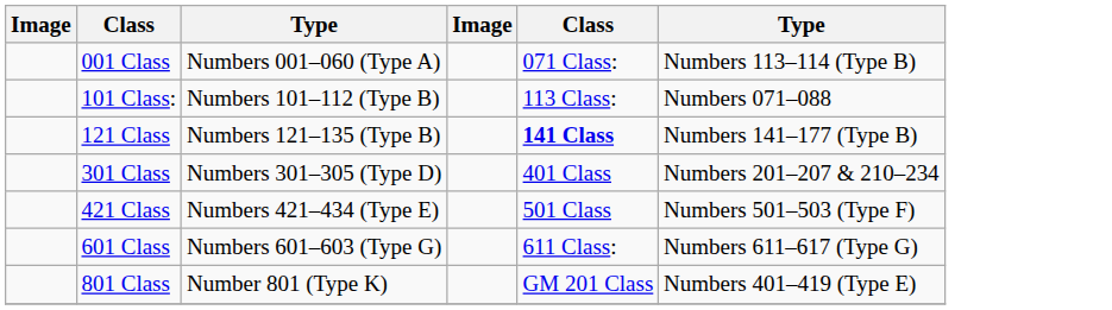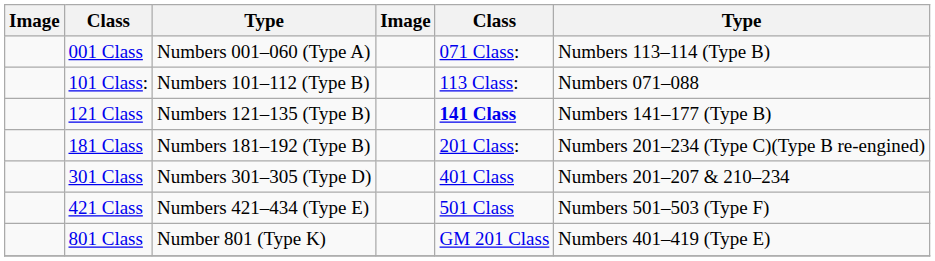 <table class="wikitable" style="font-size: 95%;">
 <tr>
 <th>Image</th>
 <th>Class</th>
 <th>Type</th>
 <th>Image</th>
 <th>Class</th>
 <th>Type</th>
 </tr>
 <tr>
 <td></td>
 <td><a href='#'>001 Class</a></td>
 <td>Numbers 001–060 (Type A)</td>
 <td></td>
 <td><a href='#'>071 Class</a>:</td>
 <td>Numbers 113–114 (Type B)</td>
 </tr>
 <tr>
 <td></td>
 <td><a href='#'>101 Class</a>:</td>
 <td>Numbers 101–112 (Type B)</td>
 <td></td>
 <td><a href='#'>113 Class</a>:</td>
 <td>Numbers 071–088</td>
 </tr>
 <tr>
 <td></td>
 <td><a href='#'>121 Class</a></td>
 <td>Numbers 121–135 (Type B)</td>
 <td></td>
 <td><strong><a href='#'>141 Class</a></strong></td>
 <td>Numbers 141–177 (Type B)</td>
 </tr>
 <tr>
 <td></td>
+<td><a href='#'>181 Class</a></td>
+<td>Numbers 181–192 (Type B)</td>
+<td></td>
+<td><a href='#'>201 Class</a>:</td>
+<td>Numbers 201–234 (Type C)(Type B re-engined)</td>
+</tr>
+<tr>
+<td></td>
 <td><a href='#'>301 Class</a></td>
 <td>Numbers 301–305 (Type D)</td>
 <td></td>
 <td><a href='#'>401 Class</a></td>
 <td>Numbers 201–207 & 210–234</td>
 </tr>
 <tr>
 <td></td>
 <td><a href='#'>421 Class</a></td>
 <td>Numbers 421–434 (Type E)</td>
 <td></td>
 <td><a href='#'>501 Class</a></td>
 <td>Numbers 501–503 (Type F)</td>
 </tr>
 <tr>
 <td></td>
-<td><a href='#'>601 Class</a></td>
-<td>Numbers 601–603 (Type G)</td>
-<td></td>
-<td><a href='#'>611 Class</a>:</td>
-<td>Numbers 611–617 (Type G)</td>
-</tr>
-<tr>
-<td></td>
 <td><a href='#'>801 Class</a></td>
 <td>Number 801 (Type K)</td>
 <td></td>
 <td><a href='#'>GM 201 Class</a></td>
 <td>Numbers 401–419 (Type E)</td>
 </tr>
 <tr>
 </tr>
 </table>
